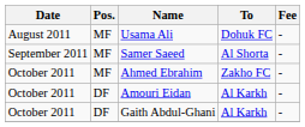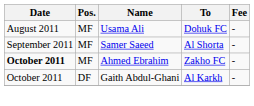 <table class="wikitable">
 <tr>
 <th>Date</th>
 <th>Pos.</th>
 <th>Name</th>
 <th>To</th>
 <th>Fee</th>
 </tr>
 <tr>
 <td>August 2011</td>
 <td>MF</td>
 <td> <a href='#'>Usama Ali</a></td>
 <td> <a href='#'>Dohuk FC</a></td>
 <td>-</td>
 </tr>
 <tr>
 <td>September 2011</td>
 <td>MF</td>
 <td> <a href='#'>Samer Saeed</a></td>
 <td> <a href='#'>Al Shorta</a></td>
 <td>-</td>
 </tr>
 <tr>
-<td>October 2011</td>
+<td><strong>October 2011</strong></td>
 <td>MF</td>
 <td> <a href='#'>Ahmed Ebrahim</a></td>
 <td> <a href='#'>Zakho FC</a></td>
-<td>-</td>
-</tr>
-<tr>
-<td>October 2011</td>
-<td>DF</td>
-<td> <a href='#'>Amouri Eidan</a></td>
-<td> <a href='#'>Al Karkh</a></td>
 <td>-</td>
 </tr>
 <tr>
 <td>October 2011</td>
 <td>DF</td>
 <td> Gaith Abdul-Ghani</td>
 <td> <a href='#'>Al Karkh</a></td>
 <td>-</td>
 </tr>
 <tr>
 </tr>
 </table>
